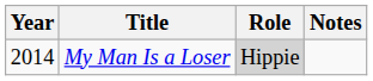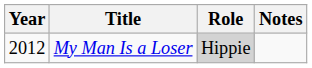 <table class="wikitable sortable">
 <tr>
 <th>Year</th>
 <th>Title</th>
 <th>Role</th>
 <th class="unsortable">Notes</th>
 </tr>
 <tr>
-<td>2014</td>
+<td>2012</td>
 <td><em><a href='#'>My Man Is a Loser</a></em></td>
 <td style="background: lightgrey;">Hippie</td>
 <td></td>
 </tr>
 </table>
